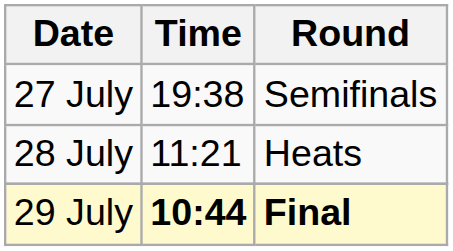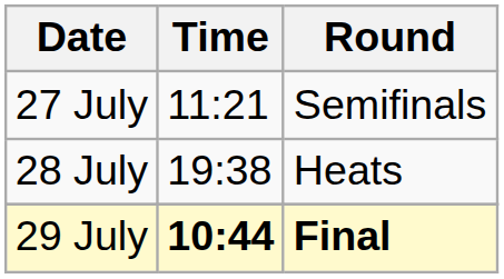 <table class="wikitable">
 <tr>
 <th>Date</th>
 <th>Time</th>
 <th>Round</th>
 </tr>
 <tr>
 <td>27 July</td>
-<td>19:38</td>
+<td>11:21</td>
 <td>Semifinals</td>
 </tr>
 <tr>
 <td>28 July</td>
-<td>11:21</td>
+<td>19:38</td>
 <td>Heats</td>
 </tr>
 <tr>
 </tr>
 <tr style=background:lemonchiffon>
 <td>29 July</td>
 <td><strong>10:44</strong></td>
 <td><strong>Final</strong></td>
 </tr>
 </table>
